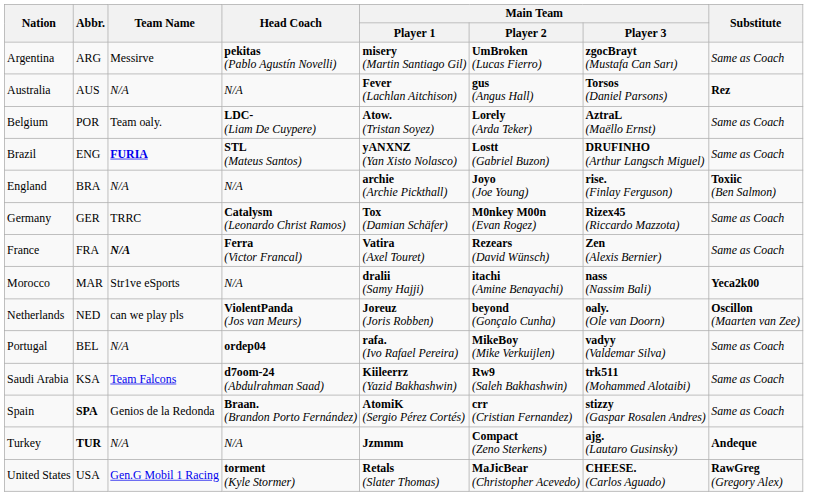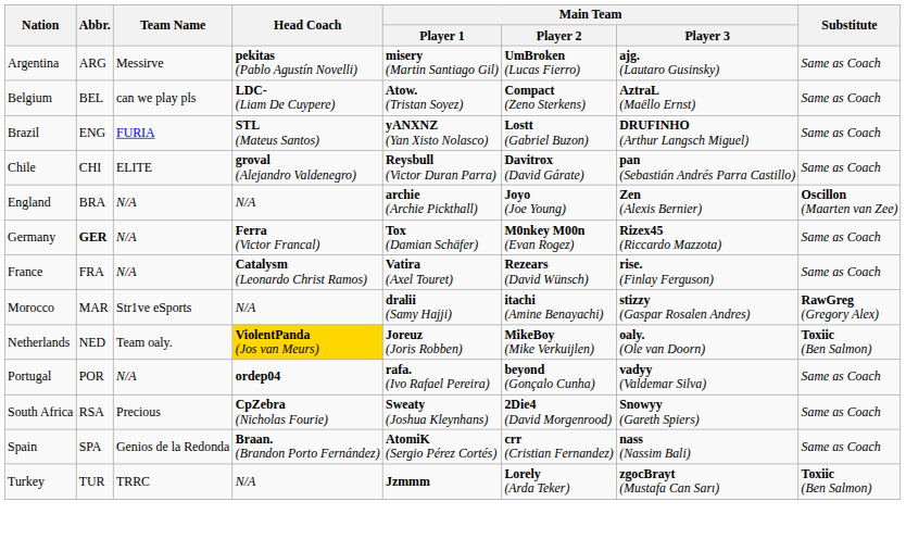 <table class="wikitable" style="text-align: margin-left: auto; margin-right:auto;">
 <tr>
 <th rowspan="2">Nation</th>
 <th rowspan="2">Abbr.</th>
 <th rowspan="2">Team Name</th>
 <th rowspan="2">Head Coach</th>
 <th colspan="3">Main Team</th>
 <th rowspan="2">Substitute</th>
 </tr>
 <tr>
 <th>Player 1</th>
 <th>Player 2</th>
 <th>Player 3</th>
 </tr>
 <tr>
 <td> Argentina</td>
 <td>ARG</td>
 <td>Messirve</td>
 <td><strong>pekitas</strong><br><em>(Pablo Agustín Novelli)</em></td>
 <td><strong>misery</strong><br><em>(Martin Santiago Gil)</em></td>
 <td><strong>UmBroken</strong><br><em>(Lucas Fierro)</em></td>
-<td><strong>zgocBrayt</strong><br><em>(Mustafa Can Sarı)</em></td>
+<td><strong>ajg.</strong><br><em>(Lautaro Gusinsky)</em></td>
 <td><em>Same as Coach</em></td>
 </tr>
 <tr>
-<td> Australia</td>
-<td>AUS</td>
-<td><em>N/A</em></td>
-<td><em>N/A</em></td>
-<td><strong>Fever</strong><br><em>(Lachlan Aitchison)</em></td>
-<td><strong>gus</strong><br><em>(Angus Hall)</em></td>
-<td><strong>Torsos</strong><br><em>(Daniel Parsons)</em></td>
-<td><strong>Rez</strong></td>
-</tr>
-<tr>
 <td> Belgium</td>
-<td>POR</td>
-<td>Team oaly.</td>
+<td>BEL</td>
+<td>can we play pls</td>
 <td><strong>LDC-</strong><br><em>(Liam De Cuypere)</em></td>
 <td><strong>Atow.</strong><br><em>(Tristan Soyez)</em></td>
-<td><strong>Lorely</strong><br><em>(Arda Teker)</em></td>
+<td><strong>Compact</strong><br><em>(Zeno Sterkens)</em></td>
 <td><strong>AztraL</strong><br><em>(Maëllo Ernst)</em></td>
 <td><em>Same as Coach</em></td>
 </tr>
 <tr>
 <td> Brazil</td>
 <td>ENG</td>
-<td><strong><a href='#'>FURIA</a></strong></td>
+<td><a href='#'>FURIA</a></td>
 <td><strong>STL</strong><br><em>(Mateus Santos)</em></td>
 <td><strong>yANXNZ</strong><br><em>(Yan Xisto Nolasco)</em></td>
 <td><strong>Lostt</strong><br><em>(Gabriel Buzon)</em></td>
 <td><strong>DRUFINHO</strong><br><em>(Arthur Langsch Miguel)</em></td>
+<td><em>Same as Coach</em></td>
+</tr>
+<tr>
+<td> Chile</td>
+<td>CHI</td>
+<td>ELITE</td>
+<td><strong>groval</strong><br><em>(Alejandro Valdenegro)</em></td>
+<td><strong>Reysbull</strong><br><em>(Victor Duran Parra)</em></td>
+<td><strong>Davitrox</strong><br><em>(David Gárate)</em></td>
+<td><strong>pan</strong><br><em>(Sebastián Andrés Parra Castillo)</em></td>
 <td><em>Same as Coach</em></td>
 </tr>
 <tr>
 <td> England</td>
 <td>BRA</td>
 <td><em>N/A</em></td>
 <td><em>N/A</em></td>
 <td><strong>archie</strong><br><em>(Archie Pickthall)</em></td>
 <td><strong>Joyo</strong><br><em>(Joe Young)</em></td>
-<td><strong>rise.</strong><br><em>(Finlay Ferguson)</em></td>
-<td><strong>Toxiic</strong><br><em>(Ben Salmon)</em></td>
+<td><strong>Zen</strong><br><em>(Alexis Bernier)</em></td>
+<td><strong>Oscillon</strong><br><em>(Maarten van Zee)</em></td>
 </tr>
 <tr>
 <td> Germany</td>
-<td>GER</td>
-<td>TRRC</td>
-<td><strong>Catalysm</strong><br><em>(Leonardo Christ Ramos)</em></td>
+<td><strong>GER</strong></td>
+<td><em>N/A</em></td>
+<td><strong>Ferra</strong><br><em>(Victor Francal)</em></td>
 <td><strong>Tox</strong><br><em>(Damian Schäfer)</em></td>
 <td><strong>M0nkey M00n</strong><br><em>(Evan Rogez)</em></td>
 <td><strong>Rizex45</strong><br><em>(Riccardo Mazzota)</em></td>
 <td><em>Same as Coach</em></td>
 </tr>
 <tr>
 <td> France</td>
 <td>FRA</td>
-<td><strong><em>N/A</em></strong></td>
-<td><strong>Ferra</strong><br><em>(Victor Francal)</em></td>
+<td><em>N/A</em></td>
+<td><strong>Catalysm</strong><br><em>(Leonardo Christ Ramos)</em></td>
 <td><strong>Vatira</strong><br><em>(Axel Touret)</em></td>
 <td><strong>Rezears</strong><br><em>(David Wünsch)</em></td>
-<td><strong>Zen</strong><br><em>(Alexis Bernier)</em></td>
+<td><strong>rise.</strong><br><em>(Finlay Ferguson)</em></td>
 <td><em>Same as Coach</em></td>
 </tr>
 <tr>
 <td> Morocco</td>
 <td>MAR</td>
 <td>Str1ve eSports</td>
 <td><em>N/A</em></td>
 <td><strong>dralii</strong><br><em>(Samy Hajji)</em></td>
 <td><strong>itachi</strong><br><em>(Amine Benayachi)</em></td>
-<td><strong>nass</strong><br><em>(Nassim Bali)</em></td>
-<td><strong>Yeca2k00</strong></td>
+<td><strong>stizzy</strong><br><em>(Gaspar Rosalen Andres)</em></td>
+<td><strong>RawGreg</strong><br><em>(Gregory Alex)</em></td>
 </tr>
 <tr>
 <td> Netherlands</td>
 <td>NED</td>
-<td>can we play pls</td>
-<td><strong>ViolentPanda</strong><br><em>(Jos van Meurs)</em></td>
+<td>Team oaly.</td>
+<td style="background: gold;"><strong>ViolentPanda</strong><br><em>(Jos van Meurs)</em></td>
 <td><strong>Joreuz</strong><br><em>(Joris Robben)</em></td>
-<td><strong>beyond</strong><br><em>(Gonçalo Cunha)</em></td>
+<td><strong>MikeBoy</strong><br><em>(Mike Verkuijlen)</em></td>
 <td><strong>oaly.</strong><br><em>(Ole van Doorn)</em></td>
-<td><strong>Oscillon</strong><br><em>(Maarten van Zee)</em></td>
+<td><strong>Toxiic</strong><br><em>(Ben Salmon)</em></td>
 </tr>
 <tr>
 <td> Portugal</td>
-<td>BEL</td>
+<td>POR</td>
 <td><em>N/A</em></td>
 <td><strong>ordep04</strong></td>
 <td><strong>rafa.</strong><br><em>(Ivo Rafael Pereira)</em></td>
-<td><strong>MikeBoy</strong><br><em>(Mike Verkuijlen)</em></td>
+<td><strong>beyond</strong><br><em>(Gonçalo Cunha)</em></td>
 <td><strong>vadyy</strong><br><em>(Valdemar Silva)</em></td>
 <td><em>Same as Coach</em></td>
 </tr>
 <tr>
-<td> Saudi Arabia</td>
-<td>KSA</td>
-<td><a href='#'>Team Falcons</a></td>
-<td><strong>d7oom-24</strong><br><em>(Abdulrahman Saad)</em></td>
-<td><strong>Kiileerrz</strong><br><em>(Yazid Bakhashwin)</em></td>
-<td><strong>Rw9</strong><br><em>(Saleh Bakhashwin)</em></td>
-<td><strong>trk511</strong><br><em>(Mohammed Alotaibi)</em></td>
+<td> South Africa</td>
+<td>RSA</td>
+<td>Precious</td>
+<td><strong>CpZebra</strong><br><em>(Nicholas Fourie)</em></td>
+<td><strong>Sweaty</strong><br><em>(Joshua Kleynhans)</em></td>
+<td><strong>2Die4</strong><br><em>(David Morgenrood)</em></td>
+<td><strong>Snowyy</strong><br><em>(Gareth Spiers)</em></td>
 <td><em>Same as Coach</em></td>
 </tr>
 <tr>
 <td> Spain</td>
-<td><strong>SPA</strong></td>
+<td>SPA</td>
 <td>Genios de la Redonda</td>
 <td><strong>Braan.</strong><br><em>(Brandon Porto Fernández)</em></td>
 <td><strong>AtomiK</strong><br><em>(Sergio Pérez Cortés)</em></td>
 <td><strong>crr</strong><br><em>(Cristian Fernandez)</em></td>
-<td><strong>stizzy</strong><br><em>(Gaspar Rosalen Andres)</em></td>
+<td><strong>nass</strong><br><em>(Nassim Bali)</em></td>
 <td><em>Same as Coach</em></td>
 </tr>
 <tr>
 <td> Turkey</td>
-<td><strong>TUR</strong></td>
-<td><em>N/A</em></td>
+<td>TUR</td>
+<td>TRRC</td>
 <td><em>N/A</em></td>
 <td><strong>Jzmmm</strong></td>
-<td><strong>Compact</strong><br><em>(Zeno Sterkens)</em></td>
-<td><strong>ajg.</strong><br><em>(Lautaro Gusinsky)</em></td>
-<td><strong>Andeque</strong></td>
-</tr>
-<tr>
-<td> United States</td>
-<td>USA</td>
-<td><a href='#'>Gen.G Mobil 1 Racing</a></td>
-<td><strong>torment</strong><br><em>(Kyle Stormer)</em></td>
-<td><strong>Retals</strong><br><em>(Slater Thomas)</em></td>
-<td><strong>MaJicBear</strong><br><em>(Christopher Acevedo)</em></td>
-<td><strong>CHEESE.</strong><br><em>(Carlos Aguado)</em></td>
-<td><strong>RawGreg</strong><br><em>(Gregory Alex)</em></td>
+<td><strong>Lorely</strong><br><em>(Arda Teker)</em></td>
+<td><strong>zgocBrayt</strong><br><em>(Mustafa Can Sarı)</em></td>
+<td><strong>Toxiic</strong><br><em>(Ben Salmon)</em></td>
 </tr>
 </table>
